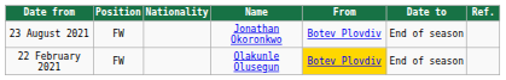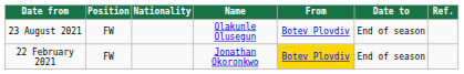 <table class="wikitable" style="text-align:center; font-size:90%; ">
 <tr>
 <th style="background:#177245; color:#FFFFFF; width:200px;">Date from</th>
 <th style="background:#177245; color:#FFFFFF; width:50px;">Position</th>
 <th style="background:#177245; color:#FFFFFF; width:50px;">Nationality</th>
 <th style="background:#177245; color:#FFFFFF; width:200px;">Name</th>
 <th style="background:#177245; color:#FFFFFF; width:200px;">From</th>
 <th style="background:#177245; color:#FFFFFF; width:200px;">Date to</th>
 <th style="background:#177245; color:#FFFFFF; width:50px;">Ref.</th>
 </tr>
 <tr>
 <td>23 August 2021</td>
 <td>FW</td>
 <td></td>
-<td><a href='#'>Jonathan Okoronkwo</a></td>
+<td><a href='#'>Olakunle Olusegun</a></td>
 <td><a href='#'>Botev Plovdiv</a></td>
 <td>End of season</td>
 <td></td>
 </tr>
 <tr>
 <td>22 February 2021</td>
 <td>FW</td>
 <td></td>
-<td><a href='#'>Olakunle Olusegun</a></td>
+<td><a href='#'>Jonathan Okoronkwo</a></td>
 <td style="background: gold;"><a href='#'>Botev Plovdiv</a></td>
 <td>End of season</td>
 <td></td>
 </tr>
 </table>
